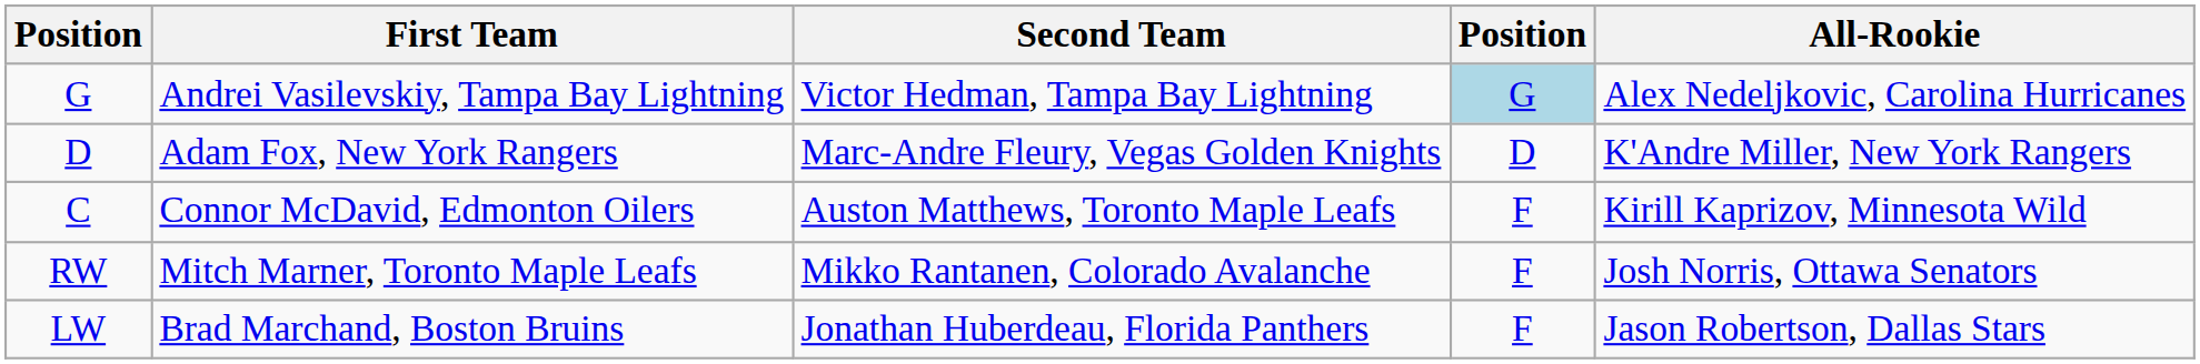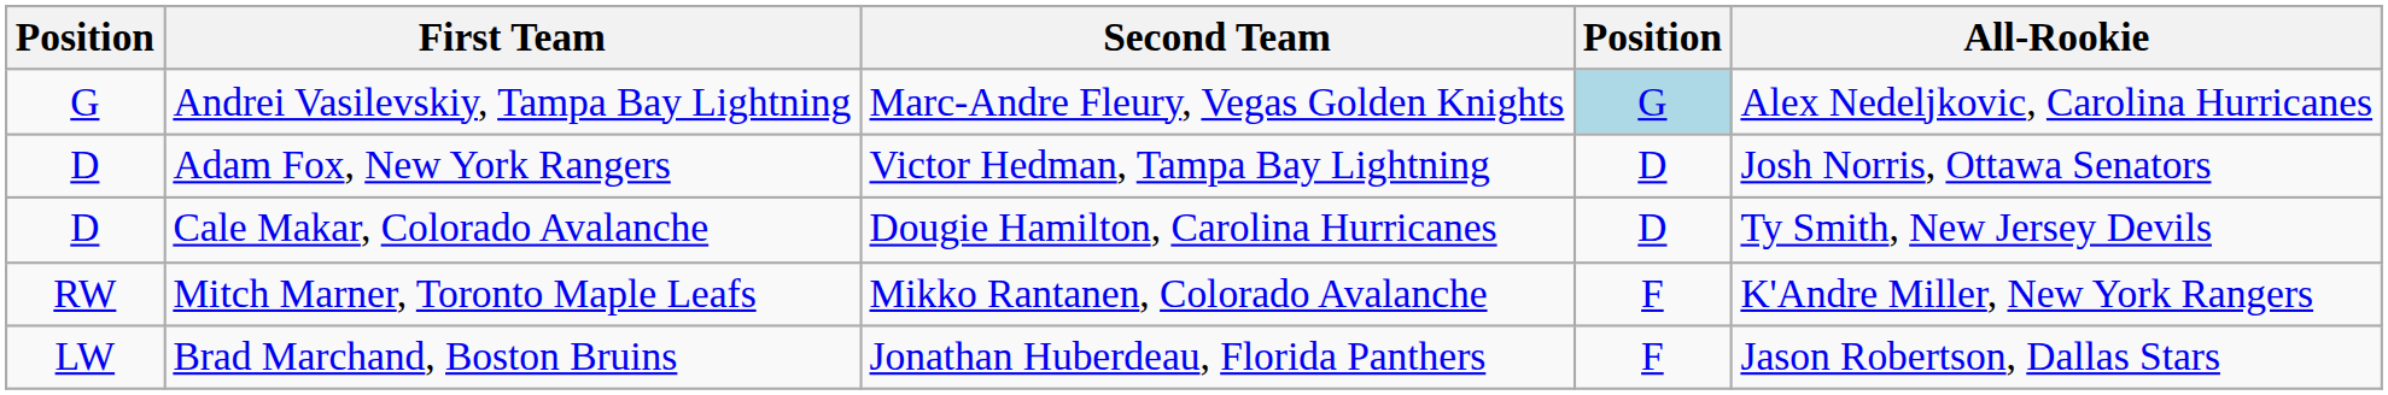 <table class="wikitable">
 <tr>
 <th>Position</th>
 <th>First Team</th>
 <th>Second Team</th>
 <th>Position</th>
 <th>All-Rookie</th>
 </tr>
 <tr>
 <td align=center><a href='#'>G</a></td>
 <td><a href='#'>Andrei Vasilevskiy</a>, <a href='#'>Tampa Bay Lightning</a></td>
-<td><a href='#'>Victor Hedman</a>, <a href='#'>Tampa Bay Lightning</a></td>
+<td><a href='#'>Marc-Andre Fleury</a>, <a href='#'>Vegas Golden Knights</a></td>
 <td align=center style="background: lightblue;"><a href='#'>G</a></td>
 <td><a href='#'>Alex Nedeljkovic</a>, <a href='#'>Carolina Hurricanes</a></td>
 </tr>
 <tr>
 <td align=center><a href='#'>D</a></td>
 <td><a href='#'>Adam Fox</a>, <a href='#'>New York Rangers</a></td>
-<td><a href='#'>Marc-Andre Fleury</a>, <a href='#'>Vegas Golden Knights</a></td>
+<td><a href='#'>Victor Hedman</a>, <a href='#'>Tampa Bay Lightning</a></td>
 <td align=center><a href='#'>D</a></td>
-<td><a href='#'>K'Andre Miller</a>, <a href='#'>New York Rangers</a></td>
+<td><a href='#'>Josh Norris</a>, <a href='#'>Ottawa Senators</a></td>
 </tr>
 <tr>
-<td align=center><a href='#'>C</a></td>
-<td><a href='#'>Connor McDavid</a>, <a href='#'>Edmonton Oilers</a></td>
-<td><a href='#'>Auston Matthews</a>, <a href='#'>Toronto Maple Leafs</a></td>
-<td align=center><a href='#'>F</a></td>
-<td><a href='#'>Kirill Kaprizov</a>, <a href='#'>Minnesota Wild</a></td>
+<td align=center><a href='#'>D</a></td>
+<td><a href='#'>Cale Makar</a>, <a href='#'>Colorado Avalanche</a></td>
+<td><a href='#'>Dougie Hamilton</a>, <a href='#'>Carolina Hurricanes</a></td>
+<td align=center><a href='#'>D</a></td>
+<td><a href='#'>Ty Smith</a>, <a href='#'>New Jersey Devils</a></td>
 </tr>
 <tr>
 <td align=center><a href='#'>RW</a></td>
 <td><a href='#'>Mitch Marner</a>, <a href='#'>Toronto Maple Leafs</a></td>
 <td><a href='#'>Mikko Rantanen</a>, <a href='#'>Colorado Avalanche</a></td>
 <td align=center><a href='#'>F</a></td>
-<td><a href='#'>Josh Norris</a>, <a href='#'>Ottawa Senators</a></td>
+<td><a href='#'>K'Andre Miller</a>, <a href='#'>New York Rangers</a></td>
 </tr>
 <tr>
 <td align=center><a href='#'>LW</a></td>
 <td><a href='#'>Brad Marchand</a>, <a href='#'>Boston Bruins</a></td>
 <td><a href='#'>Jonathan Huberdeau</a>, <a href='#'>Florida Panthers</a></td>
 <td align=center><a href='#'>F</a></td>
 <td><a href='#'>Jason Robertson</a>, <a href='#'>Dallas Stars</a></td>
 </tr>
 </table>
